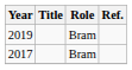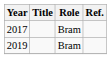 <table class="wikitable sortable">
 <tr>
 <th>Year</th>
 <th>Title</th>
 <th>Role</th>
 <th class="unsortable">Ref.</th>
 </tr>
 <tr>
-<td>2019</td>
+<td>2017</td>
 <td><em></em></td>
 <td>Bram</td>
 <td></td>
 </tr>
 <tr>
-<td>2017</td>
+<td>2019</td>
 <td><em></em></td>
 <td>Bram</td>
 <td></td>
 </tr>
 <tr>
 </tr>
 </table>
